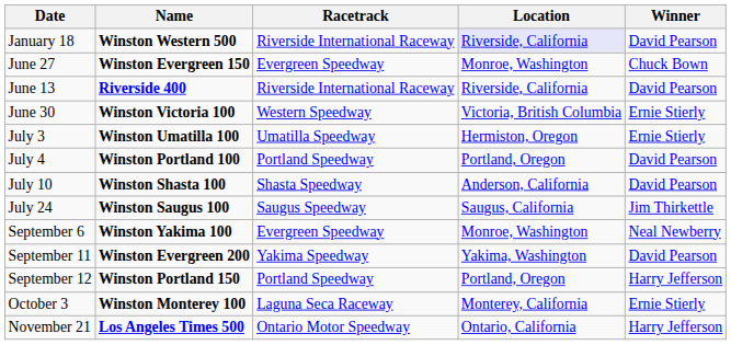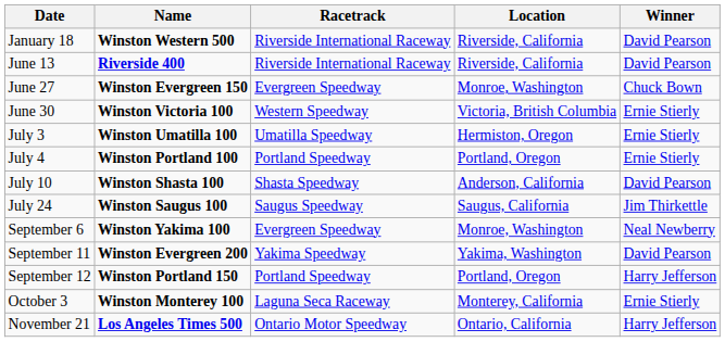 <table class="wikitable">
 <tr>
 <th>Date</th>
 <th>Name</th>
 <th>Racetrack</th>
 <th>Location</th>
 <th>Winner</th>
 </tr>
 <tr>
 <td>January 18</td>
 <td><strong>Winston Western 500</strong></td>
 <td><a href='#'>Riverside International Raceway</a></td>
-<td style="background: lavender;"><a href='#'>Riverside, California</a></td>
+<td><a href='#'>Riverside, California</a></td>
+<td><a href='#'>David Pearson</a></td>
+</tr>
+<tr>
+<td>June 13</td>
+<td><a href='#'><strong>Riverside 400</strong></a></td>
+<td><a href='#'>Riverside International Raceway</a></td>
+<td><a href='#'>Riverside, California</a></td>
 <td><a href='#'>David Pearson</a></td>
 </tr>
 <tr>
 <td>June 27</td>
 <td><strong>Winston Evergreen 150</strong></td>
 <td><a href='#'>Evergreen Speedway</a></td>
 <td><a href='#'>Monroe, Washington</a></td>
 <td><a href='#'>Chuck Bown</a></td>
-</tr>
-<tr>
-<td>June 13</td>
-<td><a href='#'><strong>Riverside 400</strong></a></td>
-<td><a href='#'>Riverside International Raceway</a></td>
-<td><a href='#'>Riverside, California</a></td>
-<td><a href='#'>David Pearson</a></td>
 </tr>
 <tr>
 <td>June 30</td>
 <td><strong>Winston Victoria 100</strong></td>
 <td><a href='#'>Western Speedway</a></td>
 <td><a href='#'>Victoria, British Columbia</a></td>
 <td><a href='#'>Ernie Stierly</a></td>
 </tr>
 <tr>
 <td>July 3</td>
 <td><strong>Winston Umatilla 100</strong></td>
 <td><a href='#'>Umatilla Speedway</a></td>
 <td><a href='#'>Hermiston, Oregon</a></td>
 <td><a href='#'>Ernie Stierly</a></td>
 </tr>
 <tr>
 <td>July 4</td>
 <td><strong>Winston Portland 100</strong></td>
 <td><a href='#'>Portland Speedway</a></td>
 <td><a href='#'>Portland, Oregon</a></td>
-<td><a href='#'>David Pearson</a></td>
+<td><a href='#'>Ernie Stierly</a></td>
 </tr>
 <tr>
 <td>July 10</td>
 <td><strong>Winston Shasta 100</strong></td>
 <td><a href='#'>Shasta Speedway</a></td>
 <td><a href='#'>Anderson, California</a></td>
 <td><a href='#'>David Pearson</a></td>
 </tr>
 <tr>
 <td>July 24</td>
 <td><strong>Winston Saugus 100</strong></td>
 <td><a href='#'>Saugus Speedway</a></td>
 <td><a href='#'>Saugus, California</a></td>
 <td><a href='#'>Jim Thirkettle</a></td>
 </tr>
 <tr>
 <td>September 6</td>
 <td><strong>Winston Yakima 100</strong></td>
 <td><a href='#'>Evergreen Speedway</a></td>
 <td><a href='#'>Monroe, Washington</a></td>
 <td><a href='#'>Neal Newberry</a></td>
 </tr>
 <tr>
 <td>September 11</td>
 <td><strong>Winston Evergreen 200</strong></td>
 <td><a href='#'>Yakima Speedway</a></td>
 <td><a href='#'>Yakima, Washington</a></td>
 <td><a href='#'>David Pearson</a></td>
 </tr>
 <tr>
 <td>September 12</td>
 <td><strong>Winston Portland 150</strong></td>
 <td><a href='#'>Portland Speedway</a></td>
 <td><a href='#'>Portland, Oregon</a></td>
 <td><a href='#'>Harry Jefferson</a></td>
 </tr>
 <tr>
 <td>October 3</td>
 <td><strong>Winston Monterey 100</strong></td>
 <td><a href='#'>Laguna Seca Raceway</a></td>
 <td><a href='#'>Monterey, California</a></td>
 <td><a href='#'>Ernie Stierly</a></td>
 </tr>
 <tr>
 <td>November 21</td>
 <td><a href='#'><strong>Los Angeles Times 500</strong></a></td>
 <td><a href='#'>Ontario Motor Speedway</a></td>
 <td><a href='#'>Ontario, California</a></td>
 <td><a href='#'>Harry Jefferson</a></td>
 </tr>
 </table>
